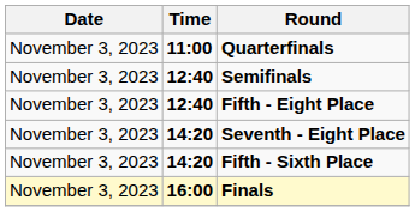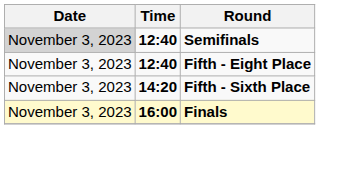 <table class="wikitable">
 <tr>
 <th>Date</th>
 <th>Time</th>
 <th>Round</th>
 </tr>
 <tr>
-<td>November 3, 2023</td>
-<td><strong>11:00</strong></td>
-<td><strong>Quarterfinals</strong></td>
-</tr>
-<tr>
-<td>November 3, 2023</td>
+<td style="background: lightgrey;">November 3, 2023</td>
 <td><strong>12:40</strong></td>
 <td><strong>Semifinals</strong></td>
 </tr>
 <tr>
 <td>November 3, 2023</td>
 <td><strong>12:40</strong></td>
 <td><strong>Fifth - Eight Place</strong></td>
-</tr>
-<tr>
-<td>November 3, 2023</td>
-<td><strong>14:20</strong></td>
-<td><strong>Seventh - Eight Place</strong></td>
 </tr>
 <tr>
 <td>November 3, 2023</td>
 <td><strong>14:20</strong></td>
 <td><strong>Fifth - Sixth Place</strong></td>
 </tr>
 <tr style=background:lemonchiffon>
 <td>November 3, 2023</td>
 <td><strong>16:00</strong></td>
 <td><strong>Finals</strong></td>
 </tr>
 <tr>
 </tr>
 </table>
